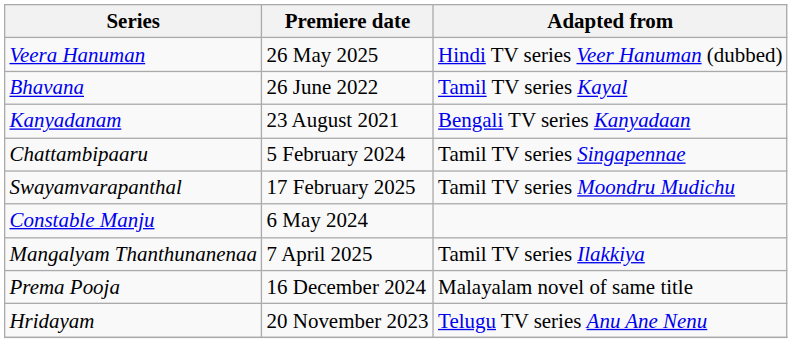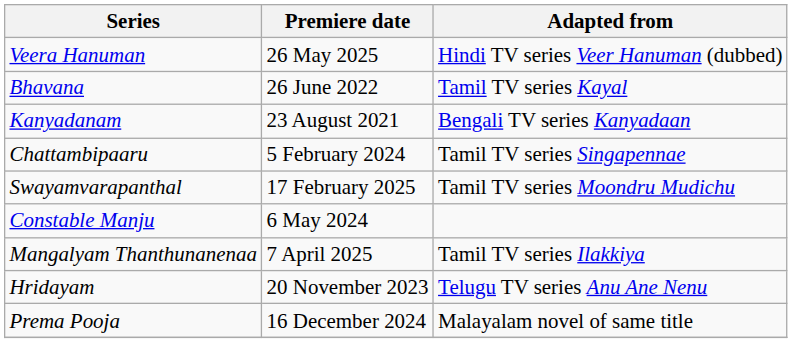 <table class="wikitable sortable">
 <tr>
 <th>Series</th>
 <th>Premiere date</th>
 <th>Adapted from</th>
 </tr>
 <tr>
 <td><em><a href='#'>Veera Hanuman</a></em></td>
 <td>26 May 2025</td>
 <td><a href='#'>Hindi</a> TV series <em><a href='#'>Veer Hanuman</a></em> (dubbed)</td>
 </tr>
 <tr>
 <td><em><a href='#'>Bhavana</a></em></td>
 <td>26 June 2022</td>
 <td><a href='#'>Tamil</a> TV series <em><a href='#'>Kayal</a></em></td>
 </tr>
 <tr>
 <td><em><a href='#'>Kanyadanam</a></em></td>
 <td>23 August 2021</td>
 <td><a href='#'>Bengali</a> TV series <em><a href='#'>Kanyadaan</a></em></td>
 </tr>
 <tr>
 <td><em>Chattambipaaru</em></td>
 <td>5 February 2024</td>
 <td>Tamil TV series <em><a href='#'>Singapennae</a></em></td>
 </tr>
 <tr>
 <td><em>Swayamvarapanthal</em></td>
 <td>17 February 2025</td>
 <td>Tamil TV series <em><a href='#'>Moondru Mudichu</a></em></td>
 </tr>
 <tr>
 <td><em><a href='#'>Constable Manju</a></em></td>
 <td>6 May 2024</td>
 <td></td>
 </tr>
 <tr>
 <td><em>Mangalyam Thanthunanenaa</em></td>
 <td>7 April 2025</td>
 <td>Tamil TV series <em><a href='#'>Ilakkiya</a></em></td>
 </tr>
 <tr>
+<td><em>Hridayam</em></td>
+<td>20 November 2023</td>
+<td><a href='#'>Telugu</a> TV series <em><a href='#'>Anu Ane Nenu</a></em></td>
+</tr>
+<tr>
 <td><em>Prema Pooja</em> </td>
 <td>16 December 2024</td>
 <td>Malayalam novel of same title</td>
 </tr>
 <tr>
-<td><em>Hridayam</em></td>
-<td>20 November 2023</td>
-<td><a href='#'>Telugu</a> TV series <em><a href='#'>Anu Ane Nenu</a></em></td>
-</tr>
-<tr>
 </tr>
 </table>
